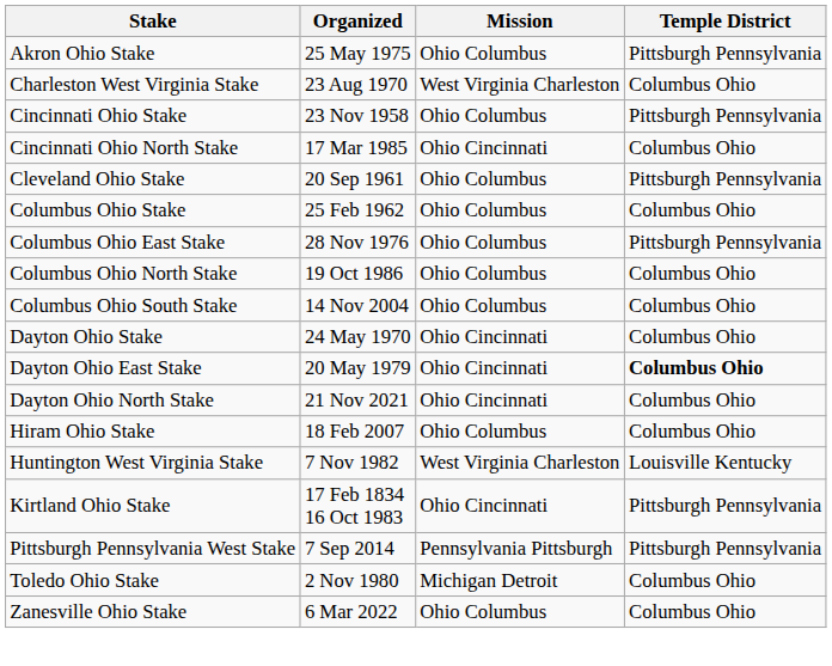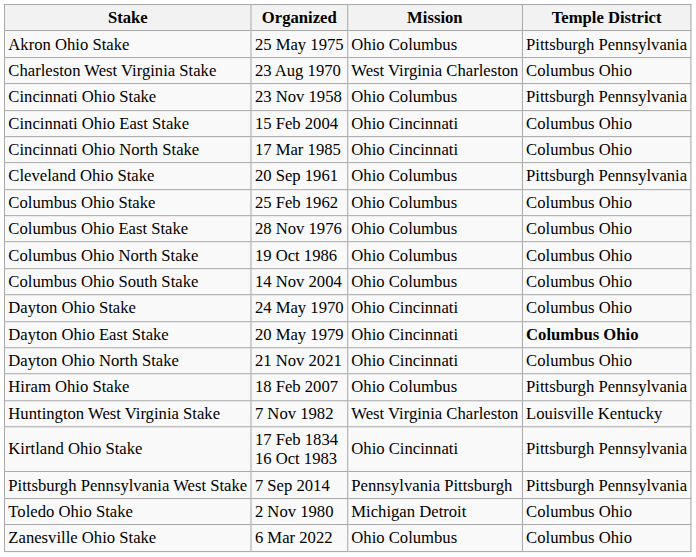 <table class="wikitable sortable mw-collapsible">
 <tr>
 <th>Stake</th>
 <th data-sort-type=date>Organized</th>
 <th>Mission</th>
 <th>Temple District</th>
 </tr>
 <tr>
 <td>Akron Ohio Stake</td>
 <td>25 May 1975</td>
 <td>Ohio Columbus</td>
 <td>Pittsburgh Pennsylvania</td>
 </tr>
 <tr>
 <td>Charleston West Virginia Stake</td>
 <td>23 Aug 1970</td>
 <td>West Virginia Charleston</td>
 <td>Columbus Ohio</td>
 </tr>
 <tr>
 <td>Cincinnati Ohio Stake</td>
 <td>23 Nov 1958</td>
 <td>Ohio Columbus</td>
 <td>Pittsburgh Pennsylvania</td>
 </tr>
 <tr>
+<td>Cincinnati Ohio East Stake</td>
+<td>15 Feb 2004</td>
+<td>Ohio Cincinnati</td>
+<td>Columbus Ohio</td>
+</tr>
+<tr>
 <td>Cincinnati Ohio North Stake</td>
 <td>17 Mar 1985</td>
 <td>Ohio Cincinnati</td>
 <td>Columbus Ohio</td>
 </tr>
 <tr>
 <td>Cleveland Ohio Stake</td>
 <td>20 Sep 1961</td>
 <td>Ohio Columbus</td>
 <td>Pittsburgh Pennsylvania</td>
 </tr>
 <tr>
 <td>Columbus Ohio Stake</td>
 <td>25 Feb 1962</td>
 <td>Ohio Columbus</td>
 <td>Columbus Ohio</td>
 </tr>
 <tr>
 <td>Columbus Ohio East Stake</td>
 <td>28 Nov 1976</td>
 <td>Ohio Columbus</td>
-<td>Pittsburgh Pennsylvania</td>
+<td>Columbus Ohio</td>
 </tr>
 <tr>
 <td>Columbus Ohio North Stake</td>
 <td>19 Oct 1986</td>
 <td>Ohio Columbus</td>
 <td>Columbus Ohio</td>
 </tr>
 <tr>
 <td>Columbus Ohio South Stake</td>
 <td>14 Nov 2004</td>
 <td>Ohio Columbus</td>
 <td>Columbus Ohio</td>
 </tr>
 <tr>
 <td>Dayton Ohio Stake</td>
 <td>24 May 1970</td>
 <td>Ohio Cincinnati</td>
 <td>Columbus Ohio</td>
 </tr>
 <tr>
 <td>Dayton Ohio East Stake</td>
 <td>20 May 1979</td>
 <td>Ohio Cincinnati</td>
 <td><strong>Columbus Ohio</strong></td>
 </tr>
 <tr>
 <td>Dayton Ohio North Stake</td>
 <td>21 Nov 2021</td>
 <td>Ohio Cincinnati</td>
 <td>Columbus Ohio</td>
 </tr>
 <tr>
 <td>Hiram Ohio Stake</td>
 <td>18 Feb 2007</td>
 <td>Ohio Columbus</td>
-<td>Columbus Ohio</td>
+<td>Pittsburgh Pennsylvania</td>
 </tr>
 <tr>
 <td>Huntington West Virginia Stake</td>
 <td>7 Nov 1982</td>
 <td>West Virginia Charleston</td>
 <td>Louisville Kentucky</td>
 </tr>
 <tr>
 <td>Kirtland Ohio Stake</td>
 <td>17 Feb 1834<br>16 Oct 1983</td>
 <td>Ohio Cincinnati</td>
 <td>Pittsburgh Pennsylvania</td>
 </tr>
 <tr>
 <td>Pittsburgh Pennsylvania West Stake</td>
 <td>7 Sep 2014</td>
 <td>Pennsylvania Pittsburgh</td>
 <td>Pittsburgh Pennsylvania</td>
 </tr>
 <tr>
 <td>Toledo Ohio Stake</td>
 <td>2 Nov 1980</td>
 <td>Michigan Detroit</td>
 <td>Columbus Ohio</td>
 </tr>
 <tr>
 <td>Zanesville Ohio Stake</td>
 <td>6 Mar 2022</td>
 <td>Ohio Columbus</td>
 <td>Columbus Ohio</td>
 </tr>
 </table>
